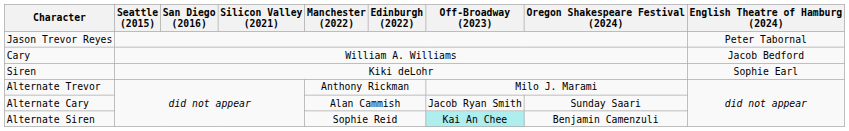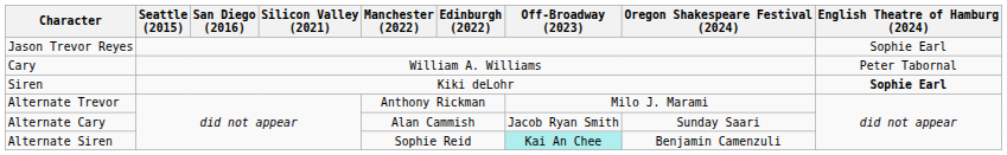 <table class="wikitable">
 <tr>
 <th>Character</th>
 <th>Seattle<br>(2015)</th>
 <th>San Diego<br>(2016)</th>
 <th>Silicon Valley<br>(2021)</th>
 <th>Manchester<br>(2022)</th>
 <th>Edinburgh<br>(2022)</th>
 <th>Off-Broadway<br>(2023)</th>
 <th>Oregon Shakespeare Festival<br>(2024)</th>
 <th>English Theatre of Hamburg<br>(2024)</th>
 </tr>
 <tr>
 <td>Jason Trevor Reyes</td>
 <td colspan="7" align="center"></td>
-<td align="center">Peter Tabornal</td>
+<td align="center">Sophie Earl</td>
 </tr>
 <tr>
 <td>Cary</td>
 <td colspan="7" align="center">William A. Williams</td>
-<td align="center">Jacob Bedford</td>
+<td align="center">Peter Tabornal</td>
 </tr>
 <tr>
 <td>Siren</td>
 <td colspan="7" align="center">Kiki deLohr</td>
-<td align="center">Sophie Earl</td>
+<td align="center"><strong>Sophie Earl</strong></td>
 </tr>
 <tr>
 <td>Alternate Trevor</td>
 <td colspan="3" rowspan="3" align="center"><em>did not appear</em></td>
 <td colspan="2" align="center">Anthony Rickman</td>
 <td colspan="2" align="center">Milo J. Marami</td>
 <td rowspan="3" align="center"><em>did not appear</em></td>
 </tr>
 <tr>
 <td>Alternate Cary</td>
 <td colspan="2" align="center">Alan Cammish</td>
 <td align="center">Jacob Ryan Smith</td>
 <td align="center">Sunday Saari</td>
 </tr>
 <tr>
 <td>Alternate Siren</td>
 <td colspan="2" align="center">Sophie Reid</td>
 <td align="center" style="background: paleturquoise;">Kai An Chee</td>
 <td align="center">Benjamin Camenzuli</td>
 </tr>
 </table>
